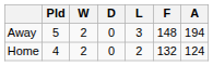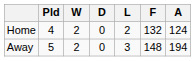 <table class="wikitable" border="1">
 <tr>
 <th width=40></th>
 <th width=30>Pld</th>
 <th width=30>W</th>
 <th width=30>D</th>
 <th width=30>L</th>
 <th width=30>F</th>
 <th width=30>A</th>
 </tr>
 <tr>
+<td>Home</td>
+<td align=center>4</td>
+<td align=center>2</td>
+<td align=center>0</td>
+<td align=center>2</td>
+<td align=center>132</td>
+<td align=center>124</td>
+</tr>
+<tr>
 <td>Away</td>
 <td align=center>5</td>
 <td align=center>2</td>
 <td align=center>0</td>
 <td align=center>3</td>
 <td align=center>148</td>
 <td align=center>194</td>
 </tr>
-<tr>
-<td>Home</td>
-<td align=center>4</td>
-<td align=center>2</td>
-<td align=center>0</td>
-<td align=center>2</td>
-<td align=center>132</td>
-<td align=center>124</td>
-</tr>
 </table>
